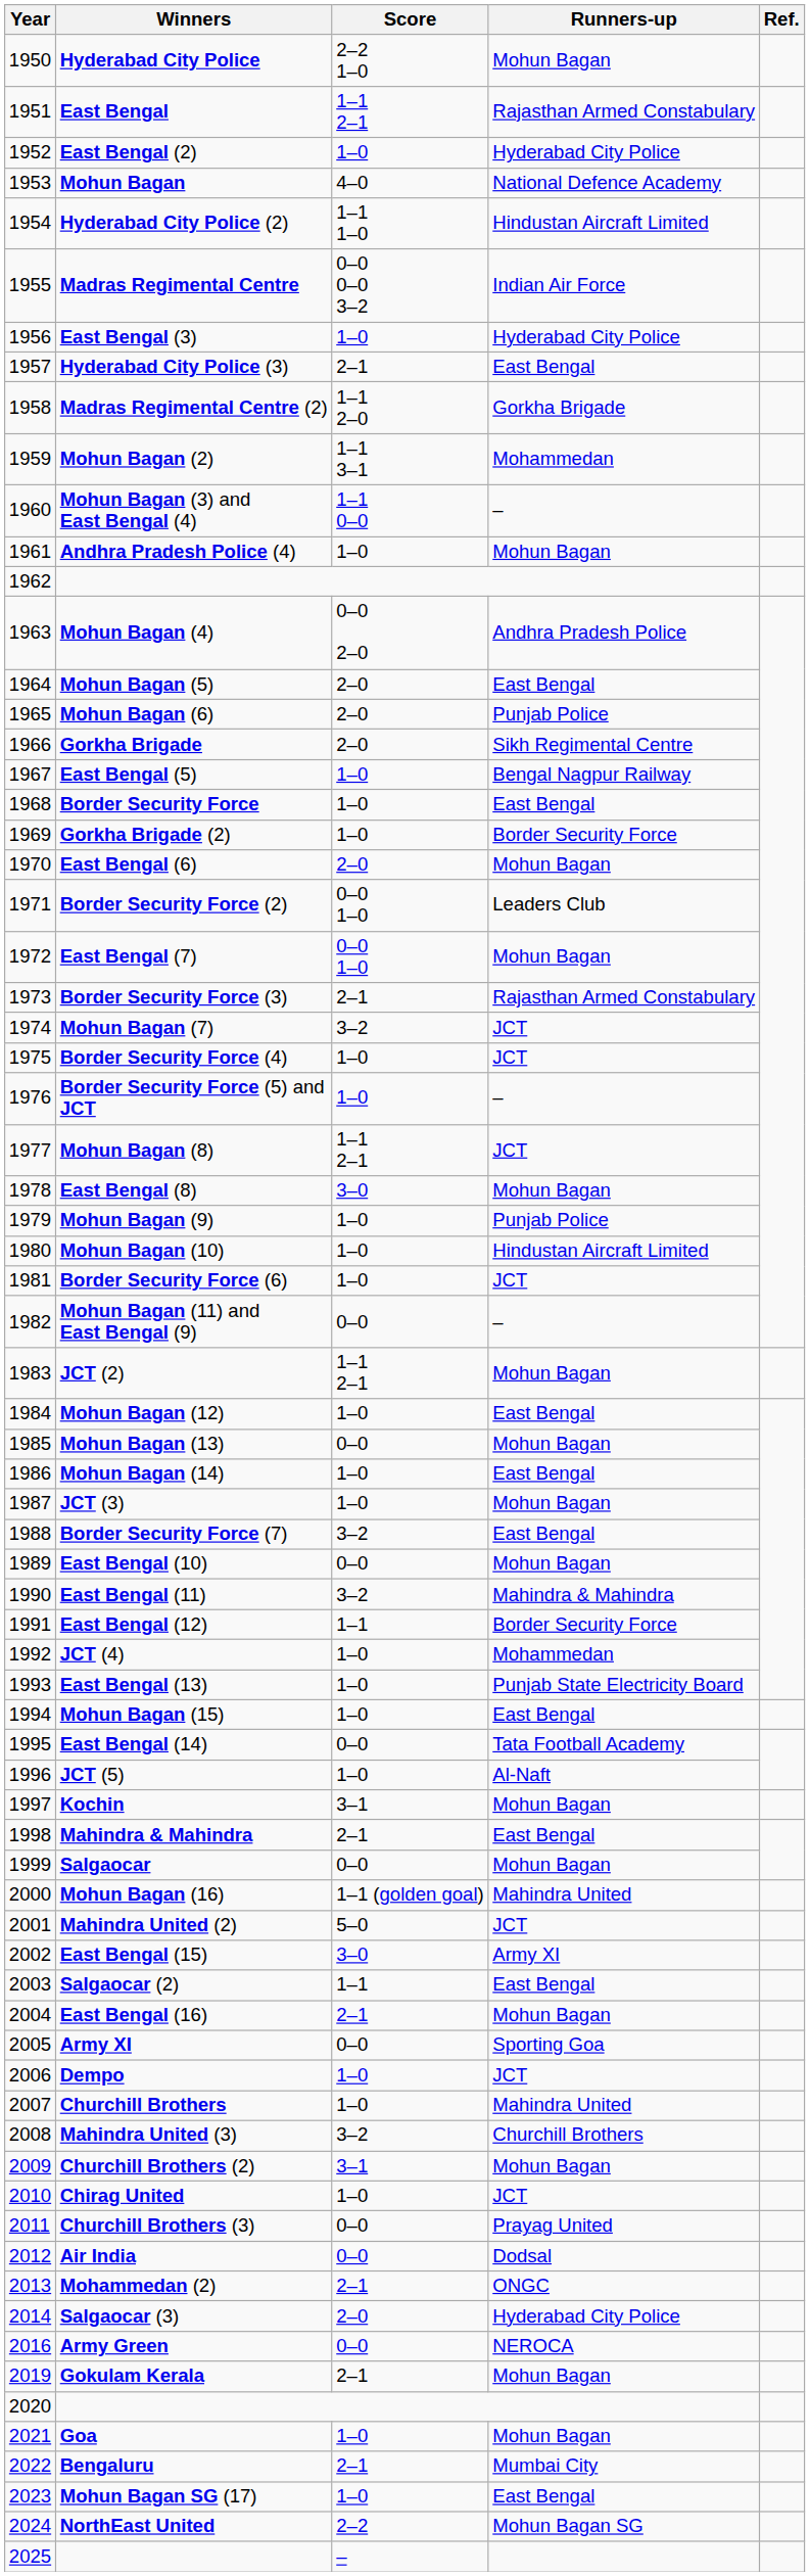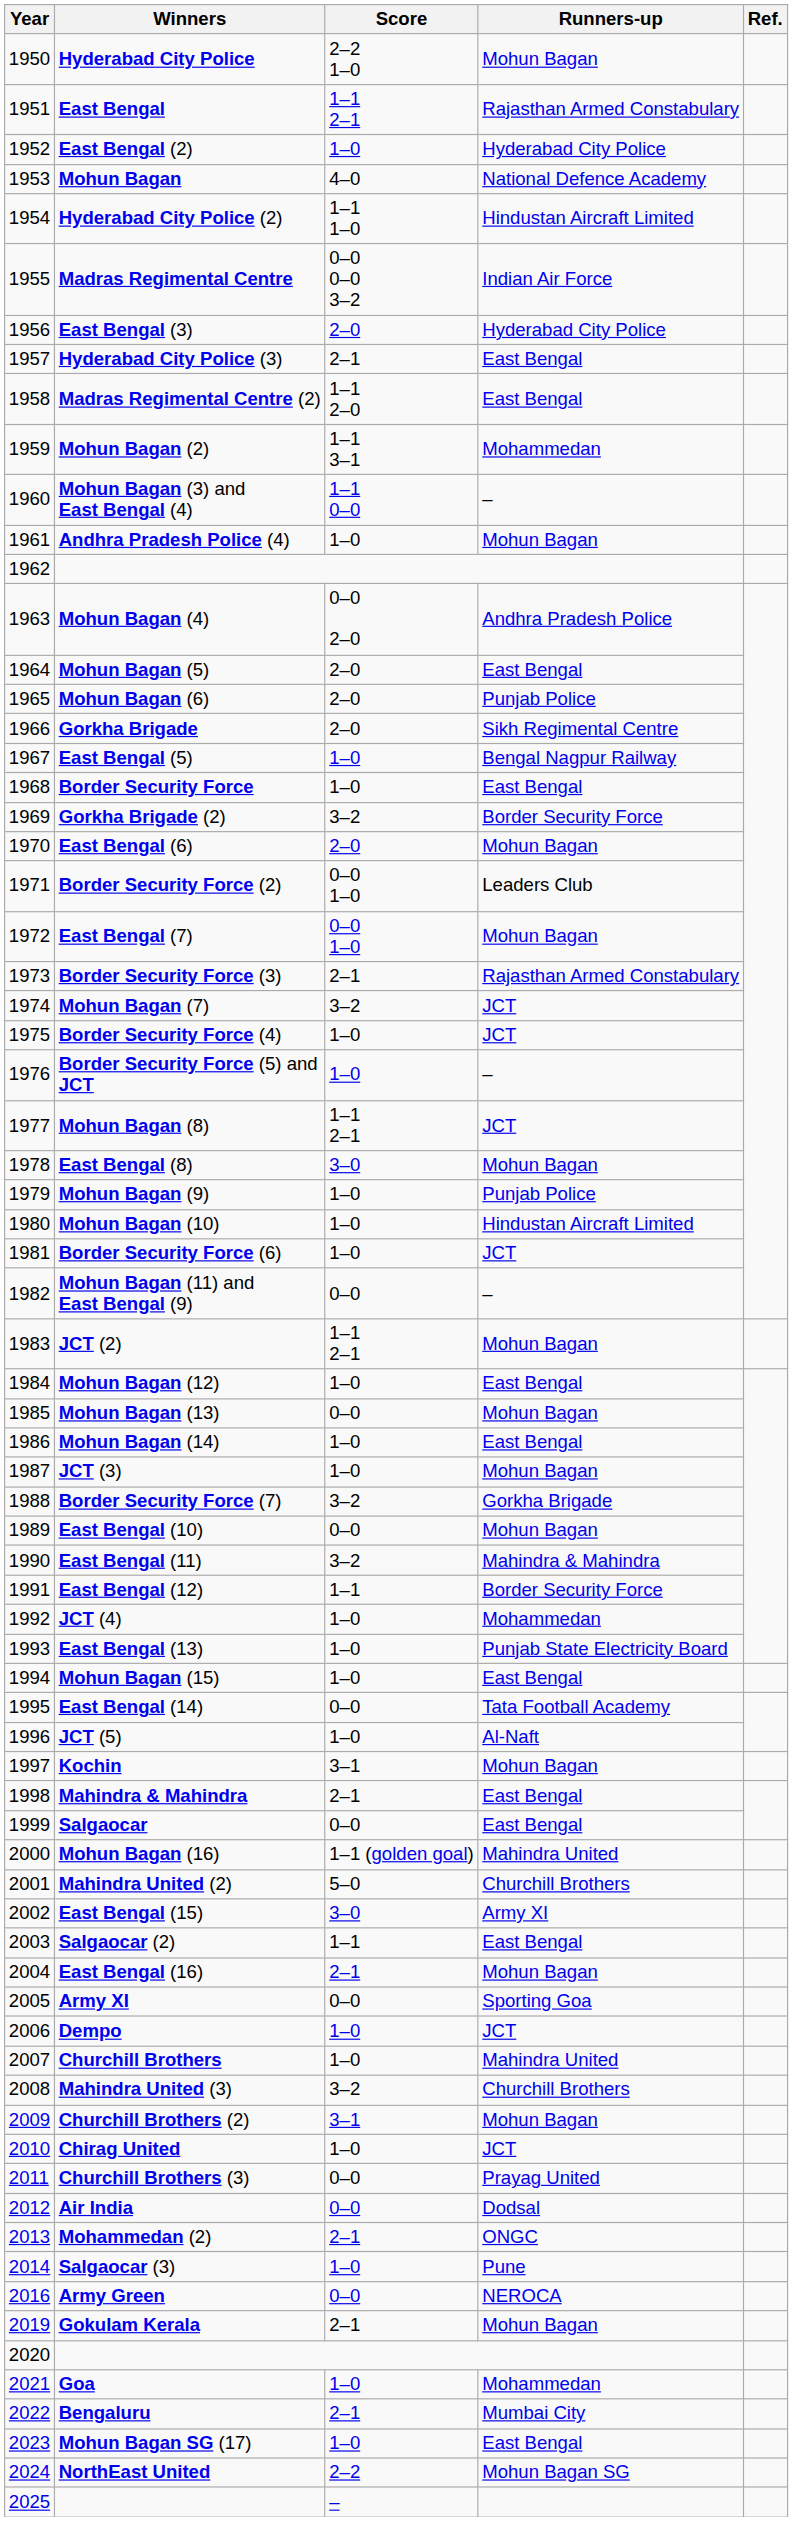 <table class="wikitable sortable" style="text-align: left;">
 <tr>
 <th>Year</th>
 <th>Winners</th>
 <th>Score</th>
 <th>Runners-up</th>
 <th>Ref.</th>
 </tr>
 <tr>
 <td>1950</td>
 <td><strong><a href='#'>Hyderabad City Police</a></strong></td>
 <td>2–2 <br>1–0 </td>
 <td><a href='#'>Mohun Bagan</a></td>
 <td></td>
 </tr>
 <tr>
 <td>1951</td>
 <td><strong><a href='#'>East Bengal</a></strong></td>
 <td><a href='#'>1–1</a> <br><a href='#'>2–1</a></td>
 <td><a href='#'>Rajasthan Armed Constabulary</a></td>
 <td></td>
 </tr>
 <tr>
 <td>1952</td>
 <td><strong><a href='#'>East Bengal</a></strong> (2)</td>
 <td><a href='#'>1–0</a></td>
 <td><a href='#'>Hyderabad City Police</a></td>
 <td></td>
 </tr>
 <tr>
 <td>1953</td>
 <td><strong><a href='#'>Mohun Bagan</a></strong></td>
 <td>4–0</td>
 <td><a href='#'>National Defence Academy</a></td>
 <td></td>
 </tr>
 <tr>
 <td>1954</td>
 <td><strong><a href='#'>Hyderabad City Police</a></strong> (2)</td>
 <td>1–1 <br>1–0</td>
 <td><a href='#'>Hindustan Aircraft Limited</a></td>
 <td></td>
 </tr>
 <tr>
 <td>1955</td>
 <td><strong><a href='#'>Madras Regimental Centre</a></strong></td>
 <td>0–0 <br>0–0 <br>3–2</td>
 <td><a href='#'>Indian Air Force</a></td>
 <td></td>
 </tr>
 <tr>
 <td>1956</td>
 <td><strong><a href='#'>East Bengal</a></strong> (3)</td>
-<td><a href='#'>1–0</a></td>
+<td><a href='#'>2–0</a></td>
 <td><a href='#'>Hyderabad City Police</a></td>
 <td></td>
 </tr>
 <tr>
 <td>1957</td>
 <td><strong><a href='#'>Hyderabad City Police</a></strong> (3)</td>
 <td>2–1</td>
 <td><a href='#'>East Bengal</a></td>
 <td></td>
 </tr>
 <tr>
 <td>1958</td>
 <td><strong><a href='#'>Madras Regimental Centre</a></strong> (2)</td>
 <td>1–1 <br>2–0</td>
-<td><a href='#'>Gorkha Brigade</a></td>
+<td><a href='#'>East Bengal</a></td>
 <td></td>
 </tr>
 <tr>
 <td>1959</td>
 <td><strong><a href='#'>Mohun Bagan</a></strong> (2)</td>
 <td>1–1 <br>3–1</td>
 <td><a href='#'>Mohammedan</a></td>
 <td></td>
 </tr>
 <tr>
 <td>1960</td>
 <td><strong><a href='#'>Mohun Bagan</a></strong> (3) and<br> <strong><a href='#'>East Bengal</a></strong> (4)</td>
 <td><a href='#'>1–1</a> <br><a href='#'>0–0</a> </td>
 <td>–</td>
 <td></td>
 </tr>
 <tr>
 <td>1961</td>
 <td><strong><a href='#'>Andhra Pradesh Police</a></strong> (4)</td>
 <td>1–0</td>
 <td><a href='#'>Mohun Bagan</a></td>
 </tr>
 <tr>
 <td>1962</td>
 <td colspan="3" style="text-align:center;"></td>
 <td></td>
 </tr>
 <tr>
 <td>1963</td>
 <td><strong><a href='#'>Mohun Bagan</a></strong> (4)</td>
 <td>0–0 <br><br>2–0</td>
 <td><a href='#'>Andhra Pradesh Police</a></td>
 <td rowspan="20"></td>
 </tr>
 <tr>
 <td>1964</td>
 <td><strong><a href='#'>Mohun Bagan</a></strong> (5)</td>
 <td>2–0</td>
 <td><a href='#'>East Bengal</a></td>
 </tr>
 <tr>
 <td>1965</td>
 <td><strong><a href='#'>Mohun Bagan</a></strong> (6)</td>
 <td>2–0</td>
 <td><a href='#'>Punjab Police</a></td>
 </tr>
 <tr>
 <td>1966</td>
 <td><strong><a href='#'>Gorkha Brigade</a></strong></td>
 <td>2–0</td>
 <td><a href='#'>Sikh Regimental Centre</a></td>
 </tr>
 <tr>
 <td>1967</td>
 <td><strong><a href='#'>East Bengal</a></strong> (5)</td>
 <td><a href='#'>1–0</a></td>
 <td><a href='#'>Bengal Nagpur Railway</a></td>
 </tr>
 <tr>
 <td>1968</td>
 <td><strong><a href='#'>Border Security Force</a></strong></td>
 <td>1–0</td>
 <td><a href='#'>East Bengal</a></td>
 </tr>
 <tr>
 <td>1969</td>
 <td><strong><a href='#'>Gorkha Brigade</a></strong> (2)</td>
-<td>1–0</td>
+<td>3–2 </td>
 <td><a href='#'>Border Security Force</a></td>
 </tr>
 <tr>
 <td>1970</td>
 <td><strong><a href='#'>East Bengal</a></strong> (6)</td>
 <td><a href='#'>2–0</a></td>
 <td><a href='#'>Mohun Bagan</a></td>
 </tr>
 <tr>
 <td>1971</td>
 <td><strong><a href='#'>Border Security Force</a></strong> (2)</td>
 <td>0–0 <br>1–0</td>
 <td>Leaders Club</td>
 </tr>
 <tr>
 <td>1972</td>
 <td><strong><a href='#'>East Bengal</a></strong> (7)</td>
 <td><a href='#'>0–0</a> <br><a href='#'>1–0</a></td>
 <td><a href='#'>Mohun Bagan</a></td>
 </tr>
 <tr>
 <td>1973</td>
 <td><strong><a href='#'>Border Security Force</a></strong> (3)</td>
 <td>2–1</td>
 <td><a href='#'>Rajasthan Armed Constabulary</a></td>
 </tr>
 <tr>
 <td>1974</td>
 <td><strong><a href='#'>Mohun Bagan</a></strong> (7)</td>
 <td>3–2</td>
 <td><a href='#'>JCT</a></td>
 </tr>
 <tr>
 <td>1975</td>
 <td><strong><a href='#'>Border Security Force</a></strong> (4)</td>
 <td>1–0</td>
 <td><a href='#'>JCT</a></td>
 </tr>
 <tr>
 <td>1976</td>
 <td><strong><a href='#'>Border Security Force</a></strong> (5) and<br> <strong><a href='#'>JCT</a></strong></td>
 <td><a href='#'>1–0</a></td>
 <td>–</td>
 </tr>
 <tr>
 <td>1977</td>
 <td><strong><a href='#'>Mohun Bagan</a></strong> (8)</td>
 <td>1–1 <br>2–1</td>
 <td><a href='#'>JCT</a></td>
 </tr>
 <tr>
 <td>1978</td>
 <td><strong><a href='#'>East Bengal</a></strong> (8)</td>
 <td><a href='#'>3–0</a></td>
 <td><a href='#'>Mohun Bagan</a></td>
 </tr>
 <tr>
 <td>1979</td>
 <td><strong><a href='#'>Mohun Bagan</a></strong> (9)</td>
 <td>1–0</td>
 <td><a href='#'>Punjab Police</a></td>
 </tr>
 <tr>
 <td>1980</td>
 <td><strong><a href='#'>Mohun Bagan</a></strong> (10)</td>
 <td>1–0</td>
 <td><a href='#'>Hindustan Aircraft Limited</a></td>
 </tr>
 <tr>
 <td>1981</td>
 <td><strong><a href='#'>Border Security Force</a></strong> (6)</td>
 <td>1–0</td>
 <td><a href='#'>JCT</a></td>
 </tr>
 <tr>
 <td>1982</td>
 <td><strong><a href='#'>Mohun Bagan</a></strong> (11) and<br> <strong><a href='#'>East Bengal</a></strong> (9)</td>
 <td>0–0 </td>
 <td>–</td>
 </tr>
 <tr>
 <td>1983</td>
 <td><strong><a href='#'>JCT</a></strong> (2)</td>
 <td>1–1 <br>2–1</td>
 <td><a href='#'>Mohun Bagan</a></td>
 <td></td>
 </tr>
 <tr>
 <td>1984</td>
 <td><strong><a href='#'>Mohun Bagan</a></strong> (12)</td>
 <td>1–0</td>
 <td><a href='#'>East Bengal</a></td>
 <td rowspan="10"></td>
 </tr>
 <tr>
 <td>1985</td>
 <td><strong><a href='#'>Mohun Bagan</a></strong> (13)</td>
 <td>0–0  </td>
 <td><a href='#'>Mohun Bagan</a></td>
 </tr>
 <tr>
 <td>1986</td>
 <td><strong><a href='#'>Mohun Bagan</a></strong> (14)</td>
 <td>1–0</td>
 <td><a href='#'>East Bengal</a></td>
 </tr>
 <tr>
 <td>1987</td>
 <td><strong><a href='#'>JCT</a></strong> (3)</td>
 <td>1–0</td>
 <td><a href='#'>Mohun Bagan</a></td>
 </tr>
 <tr>
 <td>1988</td>
 <td><strong><a href='#'>Border Security Force</a></strong> (7)</td>
 <td>3–2</td>
-<td><a href='#'>East Bengal</a></td>
+<td><a href='#'>Gorkha Brigade</a></td>
 </tr>
 <tr>
 <td>1989</td>
 <td><strong><a href='#'>East Bengal</a></strong> (10)</td>
 <td>0–0  </td>
 <td><a href='#'>Mohun Bagan</a></td>
 </tr>
 <tr>
 <td>1990</td>
 <td><strong><a href='#'>East Bengal</a></strong> (11)</td>
 <td>3–2</td>
 <td><a href='#'>Mahindra & Mahindra</a></td>
 </tr>
 <tr>
 <td>1991</td>
 <td><strong><a href='#'>East Bengal</a></strong> (12)</td>
 <td>1–1  </td>
 <td><a href='#'>Border Security Force</a></td>
 </tr>
 <tr>
 <td>1992</td>
 <td><strong><a href='#'>JCT</a></strong> (4)</td>
 <td>1–0</td>
 <td><a href='#'>Mohammedan</a></td>
 </tr>
 <tr>
 <td>1993</td>
 <td><strong><a href='#'>East Bengal</a></strong> (13)</td>
 <td>1–0</td>
 <td><a href='#'>Punjab State Electricity Board</a></td>
 </tr>
 <tr>
 <td>1994</td>
 <td><strong><a href='#'>Mohun Bagan</a></strong> (15)</td>
 <td>1–0</td>
 <td><a href='#'>East Bengal</a></td>
 <td></td>
 </tr>
 <tr>
 <td>1995</td>
 <td><strong><a href='#'>East Bengal</a></strong> (14)</td>
 <td>0–0  </td>
 <td><a href='#'>Tata Football Academy</a></td>
 <td rowspan="2"></td>
 </tr>
 <tr>
 <td>1996</td>
 <td><strong><a href='#'>JCT</a></strong> (5)</td>
 <td>1–0</td>
 <td> <a href='#'>Al-Naft</a></td>
 </tr>
 <tr>
 <td>1997</td>
 <td><strong><a href='#'>Kochin</a></strong></td>
 <td>3–1</td>
 <td><a href='#'>Mohun Bagan</a></td>
 <td></td>
 </tr>
 <tr>
 <td>1998</td>
 <td><strong><a href='#'>Mahindra & Mahindra</a></strong></td>
 <td>2–1</td>
 <td><a href='#'>East Bengal</a></td>
 <td rowspan="2"></td>
 </tr>
 <tr>
 <td>1999</td>
 <td><strong><a href='#'>Salgaocar</a></strong></td>
 <td>0–0  </td>
-<td><a href='#'>Mohun Bagan</a></td>
+<td><a href='#'>East Bengal</a></td>
 </tr>
 <tr>
 <td>2000</td>
 <td><strong><a href='#'>Mohun Bagan</a></strong> (16)</td>
 <td>1–1 (<a href='#'>golden goal</a>)</td>
 <td><a href='#'>Mahindra United</a></td>
 <td></td>
 </tr>
 <tr>
 <td>2001</td>
 <td><strong><a href='#'>Mahindra United</a></strong> (2)</td>
 <td>5–0</td>
-<td><a href='#'>JCT</a></td>
+<td><a href='#'>Churchill Brothers</a></td>
 <td></td>
 </tr>
 <tr>
 <td>2002</td>
 <td><strong><a href='#'>East Bengal</a></strong> (15)</td>
 <td><a href='#'>3–0</a></td>
 <td><a href='#'>Army XI</a></td>
 <td></td>
 </tr>
 <tr>
 <td>2003</td>
 <td><strong><a href='#'>Salgaocar</a></strong> (2)</td>
 <td>1–1  </td>
 <td><a href='#'>East Bengal</a></td>
 <td></td>
 </tr>
 <tr>
 <td>2004</td>
 <td><strong><a href='#'>East Bengal</a></strong> (16)</td>
 <td><a href='#'>2–1</a></td>
 <td><a href='#'>Mohun Bagan</a></td>
 <td></td>
 </tr>
 <tr>
 <td>2005</td>
 <td><strong><a href='#'>Army XI</a></strong></td>
 <td>0–0  </td>
 <td><a href='#'>Sporting Goa</a></td>
 <td></td>
 </tr>
 <tr>
 <td>2006</td>
 <td><strong><a href='#'>Dempo</a></strong></td>
 <td><a href='#'>1–0</a></td>
 <td><a href='#'>JCT</a></td>
 <td></td>
 </tr>
 <tr>
 <td>2007</td>
 <td><strong><a href='#'>Churchill Brothers</a></strong></td>
 <td>1–0</td>
 <td><a href='#'>Mahindra United</a></td>
 <td></td>
 </tr>
 <tr>
 <td>2008</td>
 <td><strong><a href='#'>Mahindra United</a></strong> (3)</td>
 <td>3–2 </td>
 <td><a href='#'>Churchill Brothers</a></td>
 <td></td>
 </tr>
 <tr>
 <td><a href='#'>2009</a></td>
 <td><strong><a href='#'>Churchill Brothers</a></strong> (2)</td>
 <td><a href='#'>3–1</a> </td>
 <td><a href='#'>Mohun Bagan</a></td>
 <td></td>
 </tr>
 <tr>
 <td><a href='#'>2010</a></td>
 <td><strong><a href='#'>Chirag United</a></strong></td>
 <td>1–0</td>
 <td><a href='#'>JCT</a></td>
 <td></td>
 </tr>
 <tr>
 <td><a href='#'>2011</a></td>
 <td><strong><a href='#'>Churchill Brothers</a></strong> (3)</td>
 <td>0–0  </td>
 <td><a href='#'>Prayag United</a></td>
 <td></td>
 </tr>
 <tr>
 <td><a href='#'>2012</a></td>
 <td><strong><a href='#'>Air India</a></strong></td>
 <td><a href='#'>0–0</a>  </td>
 <td><a href='#'>Dodsal</a></td>
 <td></td>
 </tr>
 <tr>
 <td><a href='#'>2013</a></td>
 <td><strong><a href='#'>Mohammedan</a></strong> (2)</td>
 <td><a href='#'>2–1</a></td>
 <td><a href='#'>ONGC</a></td>
 <td></td>
 </tr>
 <tr>
 <td><a href='#'>2014</a></td>
 <td><strong><a href='#'>Salgaocar</a></strong> (3)</td>
-<td><a href='#'>2–0</a></td>
-<td><a href='#'>Hyderabad City Police</a></td>
+<td><a href='#'>1–0</a></td>
+<td><a href='#'>Pune</a></td>
 <td></td>
 </tr>
 <tr>
 <td><a href='#'>2016</a></td>
 <td><strong><a href='#'>Army Green</a></strong></td>
 <td><a href='#'>0–0</a>  </td>
 <td><a href='#'>NEROCA</a></td>
 <td></td>
 </tr>
 <tr>
 <td><a href='#'>2019</a></td>
 <td><strong><a href='#'>Gokulam Kerala</a></strong></td>
 <td>2–1</td>
 <td><a href='#'>Mohun Bagan</a></td>
 <td></td>
 </tr>
 <tr>
 <td>2020</td>
 <td colspan="3" style="text-align:center;"></td>
 <td></td>
 </tr>
 <tr>
 <td><a href='#'>2021</a></td>
 <td><strong><a href='#'>Goa</a></strong></td>
 <td><a href='#'>1–0</a> </td>
-<td><a href='#'>Mohun Bagan</a></td>
+<td><a href='#'>Mohammedan</a></td>
 <td></td>
 </tr>
 <tr>
 <td><a href='#'>2022</a></td>
 <td><strong><a href='#'>Bengaluru</a></strong></td>
 <td><a href='#'>2–1</a></td>
 <td><a href='#'>Mumbai City</a></td>
 <td></td>
 </tr>
 <tr>
 <td><a href='#'>2023</a></td>
 <td><strong><a href='#'>Mohun Bagan SG</a></strong> (17)</td>
 <td><a href='#'>1–0</a></td>
 <td><a href='#'>East Bengal</a></td>
 <td></td>
 </tr>
 <tr>
 <td><a href='#'>2024</a></td>
 <td><strong><a href='#'>NorthEast United</a></strong></td>
 <td><a href='#'>2–2</a> </td>
 <td><a href='#'>Mohun Bagan SG</a></td>
 <td></td>
 </tr>
 <tr>
 <td><a href='#'>2025</a></td>
 <td></td>
 <td><a href='#'>–</a></td>
 <td></td>
 <td></td>
 </tr>
 </table>
